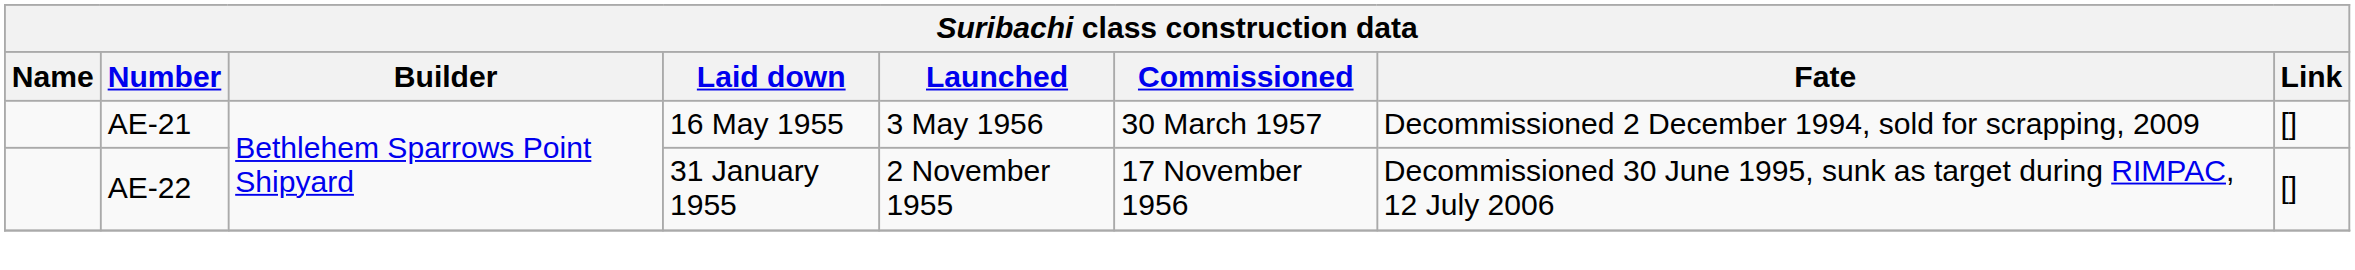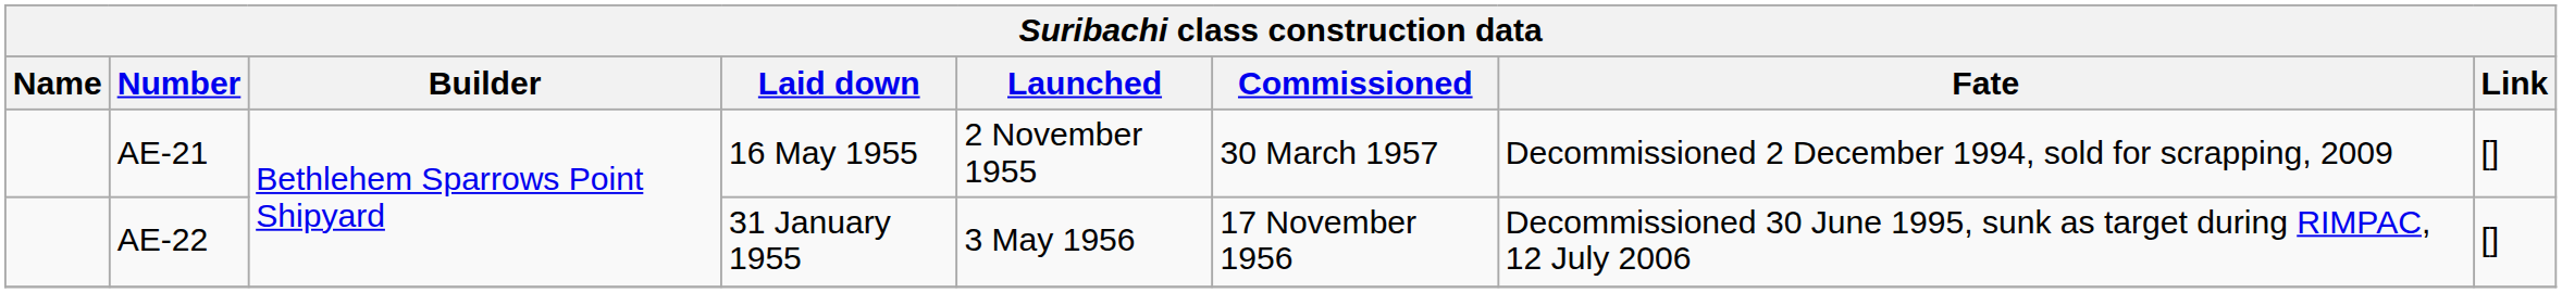 <table class="wikitable">
 <tr>
 <th colspan="8"><em>Suribachi</em> class construction data</th>
 </tr>
 <tr>
 <th scope="col">Name</th>
 <th scope="col"><a href='#'>Number</a></th>
 <th scope="col">Builder</th>
 <th scope="col"><a href='#'>Laid down</a></th>
 <th scope="col"><a href='#'>Launched</a></th>
 <th scope="col"><a href='#'>Commissioned</a></th>
 <th scope="col">Fate</th>
 <th scope="col">Link</th>
 </tr>
 <tr>
 <td scope="row"></td>
 <td>AE-21</td>
 <td rowspan="2"><a href='#'>Bethlehem Sparrows Point Shipyard</a></td>
 <td>16 May 1955</td>
-<td>3 May 1956</td>
+<td>2 November 1955</td>
 <td>30 March 1957</td>
 <td>Decommissioned 2 December 1994, sold for scrapping, 2009</td>
 <td>[]</td>
 </tr>
 <tr>
 <td scope="row"></td>
 <td>AE-22</td>
 <td>31 January 1955</td>
-<td>2 November 1955</td>
+<td>3 May 1956</td>
 <td>17 November 1956</td>
 <td>Decommissioned 30 June 1995, sunk as target during <a href='#'>RIMPAC</a>, 12 July 2006</td>
 <td>[]</td>
 </tr>
 <tr>
 </tr>
 </table>
